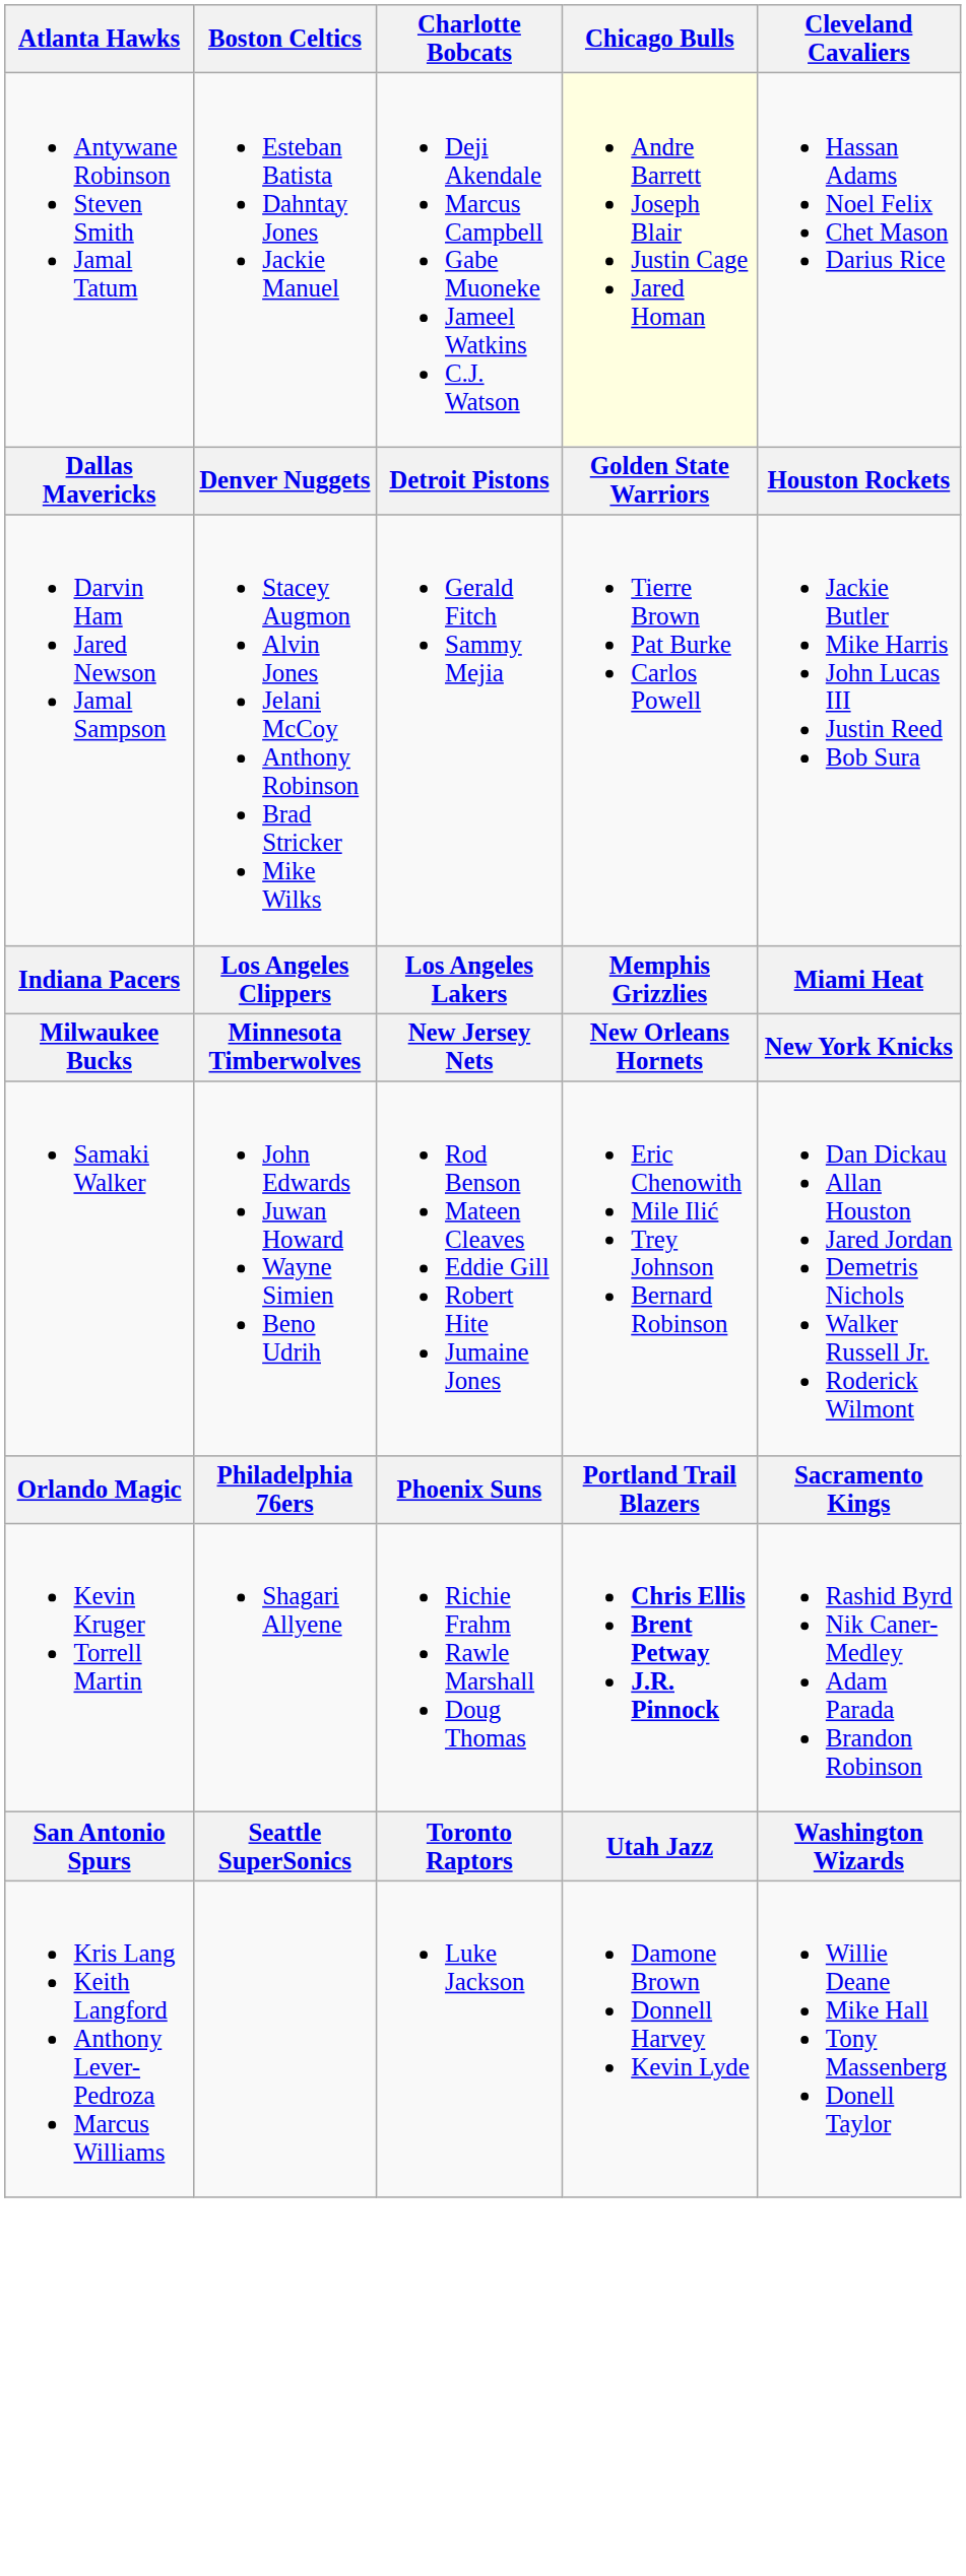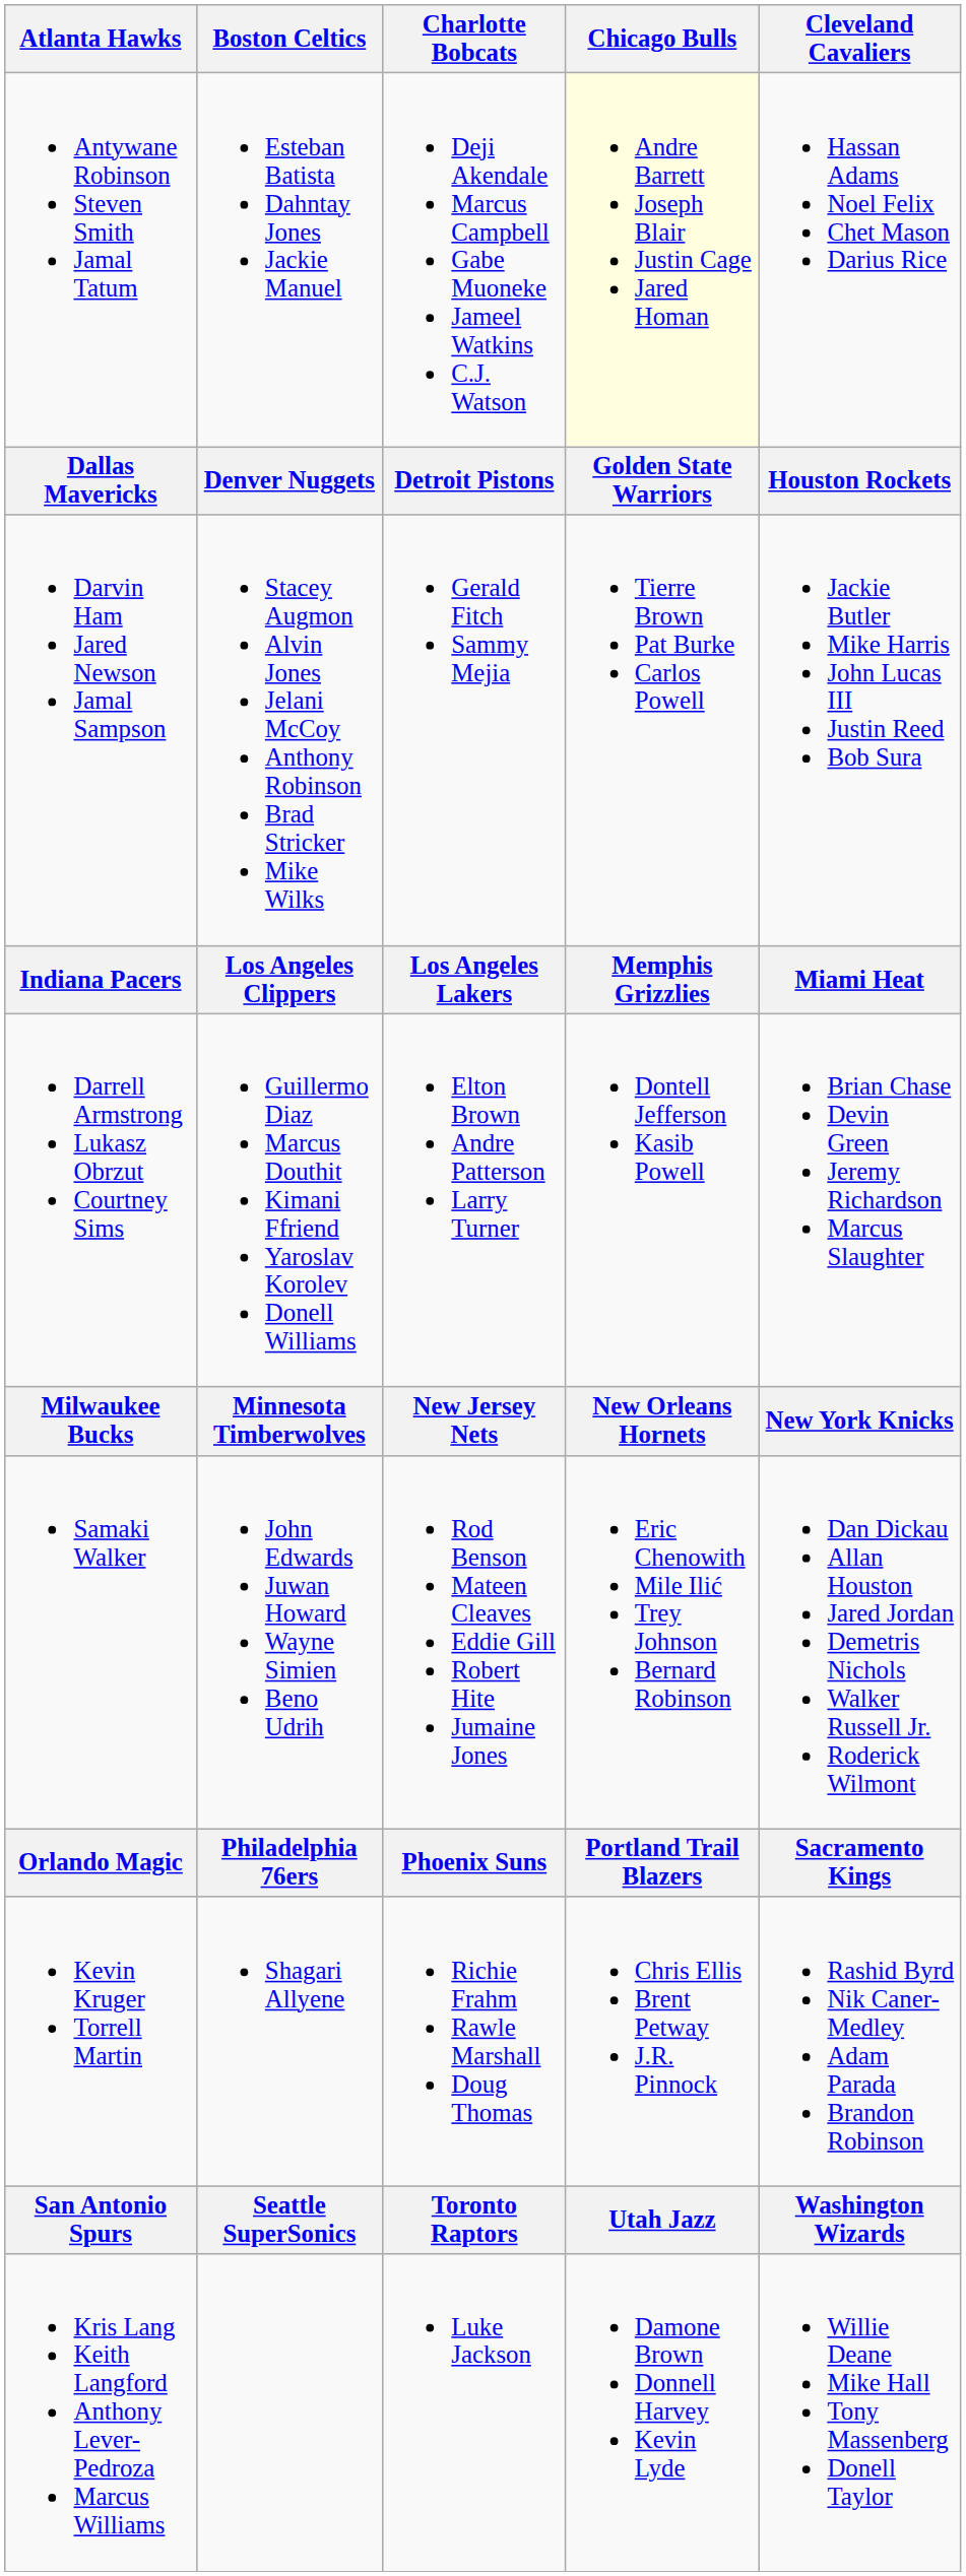 <table class="wikitable">
 <tr>
 <th style="width:150px"><a href='#'>Atlanta Hawks</a></th>
 <th style="width:150px"><a href='#'>Boston Celtics</a></th>
 <th style="width:160px"><a href='#'>Charlotte Bobcats</a></th>
 <th style="width:150px"><a href='#'>Chicago Bulls</a></th>
 <th style="width:150px"><a href='#'>Cleveland Cavaliers</a></th>
 </tr>
 <tr>
 <td valign=top><br><ul><li><a href='#'>Antywane Robinson</a></li><li><a href='#'>Steven Smith</a></li><li><a href='#'>Jamal Tatum</a></li></ul></td>
 <td valign=top><br><ul><li><a href='#'>Esteban Batista</a></li><li><a href='#'>Dahntay Jones</a></li><li><a href='#'>Jackie Manuel</a></li></ul></td>
 <td valign=top><br><ul><li><a href='#'>Deji Akendale</a></li><li><a href='#'>Marcus Campbell</a></li><li><a href='#'>Gabe Muoneke</a></li><li><a href='#'>Jameel Watkins</a></li><li><a href='#'>C.J. Watson</a></li></ul></td>
 <td valign=top style="background: lightyellow;"><br><ul><li><a href='#'>Andre Barrett</a></li><li><a href='#'>Joseph Blair</a></li><li><a href='#'>Justin Cage</a></li><li><a href='#'>Jared Homan</a></li></ul></td>
 <td valign=top><br><ul><li><a href='#'>Hassan Adams</a></li><li><a href='#'>Noel Felix</a></li><li><a href='#'>Chet Mason</a></li><li><a href='#'>Darius Rice</a></li></ul></td>
 </tr>
 <tr>
 <th style="width:150px"><a href='#'>Dallas Mavericks</a></th>
 <th style="width:150px"><a href='#'>Denver Nuggets</a></th>
 <th style="width:160px"><a href='#'>Detroit Pistons</a></th>
 <th style="width:150px"><a href='#'>Golden State Warriors</a></th>
 <th style="width:150px"><a href='#'>Houston Rockets</a></th>
 </tr>
 <tr>
 <td valign=top><br><ul><li><a href='#'>Darvin Ham</a></li><li><a href='#'>Jared Newson</a></li><li><a href='#'>Jamal Sampson</a></li></ul></td>
 <td valign=top><br><ul><li><a href='#'>Stacey Augmon</a></li><li><a href='#'>Alvin Jones</a></li><li><a href='#'>Jelani McCoy</a></li><li><a href='#'>Anthony Robinson</a></li><li><a href='#'>Brad Stricker</a></li><li><a href='#'>Mike Wilks</a></li></ul></td>
 <td valign=top><br><ul><li><a href='#'>Gerald Fitch</a></li><li><a href='#'>Sammy Mejia</a></li></ul></td>
 <td valign=top><br><ul><li><a href='#'>Tierre Brown</a></li><li><a href='#'>Pat Burke</a></li><li><a href='#'>Carlos Powell</a></li></ul></td>
 <td valign=top><br><ul><li><a href='#'>Jackie Butler</a></li><li><a href='#'>Mike Harris</a></li><li><a href='#'>John Lucas III</a></li><li><a href='#'>Justin Reed</a></li><li><a href='#'>Bob Sura</a></li></ul></td>
 </tr>
 <tr>
 <th style="width:150px"><a href='#'>Indiana Pacers</a></th>
 <th style="width:150px"><a href='#'>Los Angeles Clippers</a></th>
 <th style="width:160px"><a href='#'>Los Angeles Lakers</a></th>
 <th style="width:150px"><a href='#'>Memphis Grizzlies</a></th>
 <th style="width:150px"><a href='#'>Miami Heat</a></th>
 </tr>
 <tr>
+<td valign=top><br><ul><li><a href='#'>Darrell Armstrong</a></li><li><a href='#'>Lukasz Obrzut</a></li><li><a href='#'>Courtney Sims</a></li></ul></td>
+<td valign=top><br><ul><li><a href='#'>Guillermo Diaz</a></li><li><a href='#'>Marcus Douthit</a></li><li><a href='#'>Kimani Ffriend</a></li><li><a href='#'>Yaroslav Korolev</a></li><li><a href='#'>Donell Williams</a></li></ul></td>
+<td valign=top><br><ul><li><a href='#'>Elton Brown</a></li><li><a href='#'>Andre Patterson</a></li><li><a href='#'>Larry Turner</a></li></ul></td>
+<td valign=top><br><ul><li><a href='#'>Dontell Jefferson</a></li><li><a href='#'>Kasib Powell</a></li></ul></td>
+<td valign=top><br><ul><li><a href='#'>Brian Chase</a></li><li><a href='#'>Devin Green</a></li><li><a href='#'>Jeremy Richardson</a></li><li><a href='#'>Marcus Slaughter</a></li></ul></td>
+</tr>
+<tr>
 <th style="width:150px"><a href='#'>Milwaukee Bucks</a></th>
 <th style="width:150px"><a href='#'>Minnesota Timberwolves</a></th>
 <th style="width:160px"><a href='#'>New Jersey Nets</a></th>
 <th style="width:150px"><a href='#'>New Orleans Hornets</a></th>
 <th style="width:120px"><a href='#'>New York Knicks</a></th>
 </tr>
 <tr>
 <td valign=top><br><ul><li><a href='#'>Samaki Walker</a></li></ul></td>
 <td valign=top><br><ul><li><a href='#'>John Edwards</a></li><li><a href='#'>Juwan Howard</a></li><li><a href='#'>Wayne Simien</a></li><li><a href='#'>Beno Udrih</a></li></ul></td>
 <td valign=top><br><ul><li><a href='#'>Rod Benson</a></li><li><a href='#'>Mateen Cleaves</a></li><li><a href='#'>Eddie Gill</a></li><li><a href='#'>Robert Hite</a></li><li><a href='#'>Jumaine Jones</a></li></ul></td>
 <td valign=top><br><ul><li><a href='#'>Eric Chenowith</a></li><li><a href='#'>Mile Ilić</a></li><li><a href='#'>Trey Johnson</a></li><li><a href='#'>Bernard Robinson</a></li></ul></td>
 <td valign=top><br><ul><li><a href='#'>Dan Dickau</a></li><li><a href='#'>Allan Houston</a></li><li><a href='#'>Jared Jordan</a></li><li><a href='#'>Demetris Nichols</a></li><li><a href='#'>Walker Russell Jr.</a></li><li><a href='#'>Roderick Wilmont</a></li></ul></td>
 </tr>
 <tr>
 <th style="width:150px"><a href='#'>Orlando Magic</a></th>
 <th style="width:150px"><a href='#'>Philadelphia 76ers</a></th>
 <th style="width:160px"><a href='#'>Phoenix Suns</a></th>
 <th style="width:150px"><a href='#'>Portland Trail Blazers</a></th>
 <th style="width:150px"><a href='#'>Sacramento Kings</a></th>
 </tr>
 <tr>
 <td valign=top><br><ul><li><a href='#'>Kevin Kruger</a></li><li><a href='#'>Torrell Martin</a></li></ul></td>
 <td valign=top><br><ul><li><a href='#'>Shagari Allyene</a></li></ul></td>
 <td valign=top><br><ul><li><a href='#'>Richie Frahm</a></li><li><a href='#'>Rawle Marshall</a></li><li><a href='#'>Doug Thomas</a></li></ul></td>
-<td valign=top><strong><br><ul><li><a href='#'>Chris Ellis</a></li><li><a href='#'>Brent Petway</a></li><li><a href='#'>J.R. Pinnock</a></li></ul></strong></td>
+<td valign=top><br><ul><li><a href='#'>Chris Ellis</a></li><li><a href='#'>Brent Petway</a></li><li><a href='#'>J.R. Pinnock</a></li></ul></td>
 <td valign=top><br><ul><li><a href='#'>Rashid Byrd</a></li><li><a href='#'>Nik Caner-Medley</a></li><li><a href='#'>Adam Parada</a></li><li><a href='#'>Brandon Robinson</a></li></ul></td>
 </tr>
 <tr>
 <th style="width:150px"><a href='#'>San Antonio Spurs</a></th>
 <th style="width:150px"><a href='#'>Seattle SuperSonics</a></th>
 <th style="width:160px"><a href='#'>Toronto Raptors</a></th>
 <th style="width:150px"><a href='#'>Utah Jazz</a></th>
 <th style="width:150px"><a href='#'>Washington Wizards</a></th>
 </tr>
 <tr>
 <td valign=top><br><ul><li><a href='#'>Kris Lang</a></li><li><a href='#'>Keith Langford</a></li><li><a href='#'>Anthony Lever-Pedroza</a></li><li><a href='#'>Marcus Williams</a></li></ul></td>
 <td valign=top></td>
 <td valign=top><br><ul><li><a href='#'>Luke Jackson</a></li></ul></td>
 <td valign=top><br><ul><li><a href='#'>Damone Brown</a></li><li><a href='#'>Donnell Harvey</a></li><li><a href='#'>Kevin Lyde</a></li></ul></td>
 <td valign=top><br><ul><li><a href='#'>Willie Deane</a></li><li><a href='#'>Mike Hall</a></li><li><a href='#'>Tony Massenberg</a></li><li><a href='#'>Donell Taylor</a></li></ul></td>
 </tr>
 </table>
